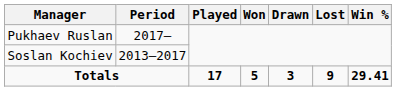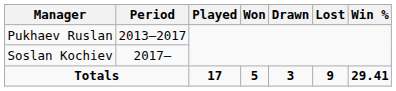 <table class="wikitable sortable" style="text-align:center;">
 <tr>
 <th>Manager</th>
 <th>Period</th>
 <th>Played</th>
 <th>Won</th>
 <th>Drawn</th>
 <th>Lost</th>
 <th>Win %</th>
 </tr>
 <tr>
 <td style="text-align: left;"> Pukhaev Ruslan</td>
-<td>2017–<br></td>
+<td>2013–2017<br></td>
 </tr>
 <tr>
 <td style="text-align: left;"> Soslan Kochiev</td>
-<td>2013–2017<br></td>
+<td>2017–<br></td>
 </tr>
 <tr>
 <td colspan="2"><strong>Totals</strong></td>
 <td><strong>17</strong></td>
 <td><strong>5</strong></td>
 <td><strong>3</strong></td>
 <td><strong>9</strong></td>
 <td><strong>29.41</strong></td>
 </tr>
 </table>
